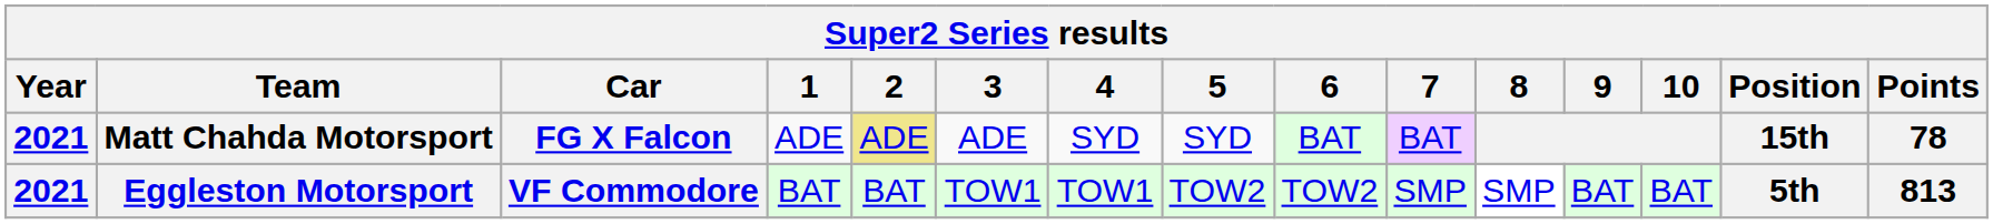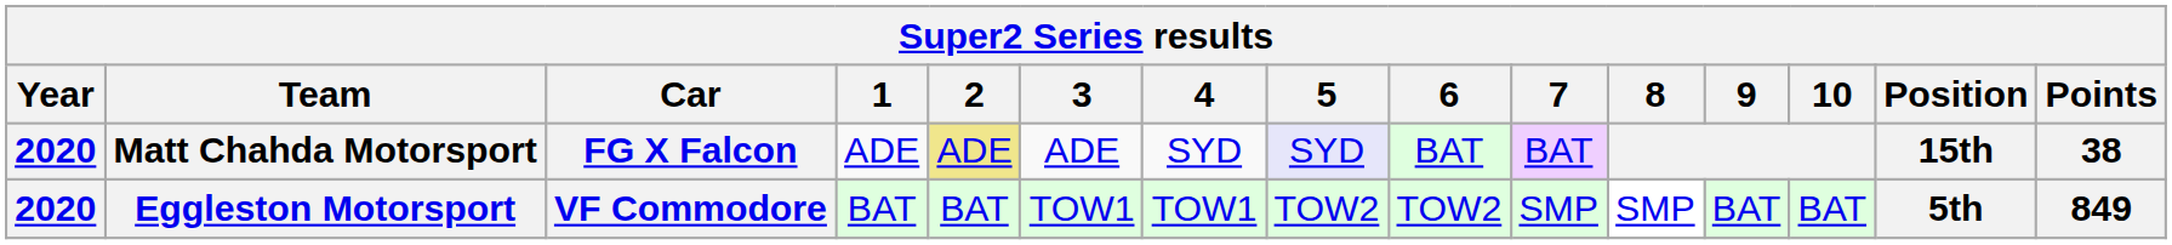 <table class="wikitable" style="text-align:center; font-size:90%">
 <tr>
 <th colspan=45><a href='#'>Super2 Series</a> results</th>
 </tr>
 <tr>
 <th>Year</th>
 <th>Team</th>
 <th>Car</th>
 <th>1</th>
 <th>2</th>
 <th>3</th>
 <th>4</th>
 <th>5</th>
 <th>6</th>
 <th>7</th>
 <th>8</th>
 <th>9</th>
 <th>10</th>
 <th>Position</th>
 <th>Points</th>
 </tr>
 <tr>
-<th><a href='#'>2021</a></th>
+<th><a href='#'>2020</a></th>
 <th>Matt Chahda Motorsport</th>
 <th><a href='#'>FG X Falcon</a></th>
 <td><a href='#'>ADE</a></td>
 <td style="background: khaki;"><a href='#'>ADE</a></td>
 <td><a href='#'>ADE</a></td>
 <td><a href='#'>SYD</a></td>
-<td><a href='#'>SYD</a></td>
+<td style="background: lavender;"><a href='#'>SYD</a></td>
 <td style="background:#dfffdf"><a href='#'>BAT</a><br></td>
 <td style="background:#efcfff"><a href='#'>BAT</a><br></td>
 <th colspan=3></th>
 <th>15th</th>
-<th>78</th>
+<th>38</th>
 </tr>
 <tr>
-<th><a href='#'>2021</a></th>
+<th><a href='#'>2020</a></th>
 <th><a href='#'>Eggleston Motorsport</a></th>
 <th><a href='#'>VF Commodore</a></th>
 <td style="background:#dfffdf"><a href='#'>BAT</a><br></td>
 <td style="background:#dfffdf"><a href='#'>BAT</a><br></td>
 <td style="background:#dfffdf"><a href='#'>TOW1</a><br></td>
 <td style="background:#dfffdf"><a href='#'>TOW1</a><br></td>
 <td style="background:#dfffdf"><a href='#'>TOW2</a><br></td>
 <td style="background:#dfffdf"><a href='#'>TOW2</a><br></td>
 <td style="background:#dfffdf"><a href='#'>SMP</a><br></td>
 <td style="background:#ffffff"><a href='#'>SMP</a><br></td>
 <td style="background:#dfffdf"><a href='#'>BAT</a><br></td>
 <td style="background:#dfffdf"><a href='#'>BAT</a><br></td>
 <th>5th</th>
-<th>813</th>
+<th>849</th>
 </tr>
 </table>
